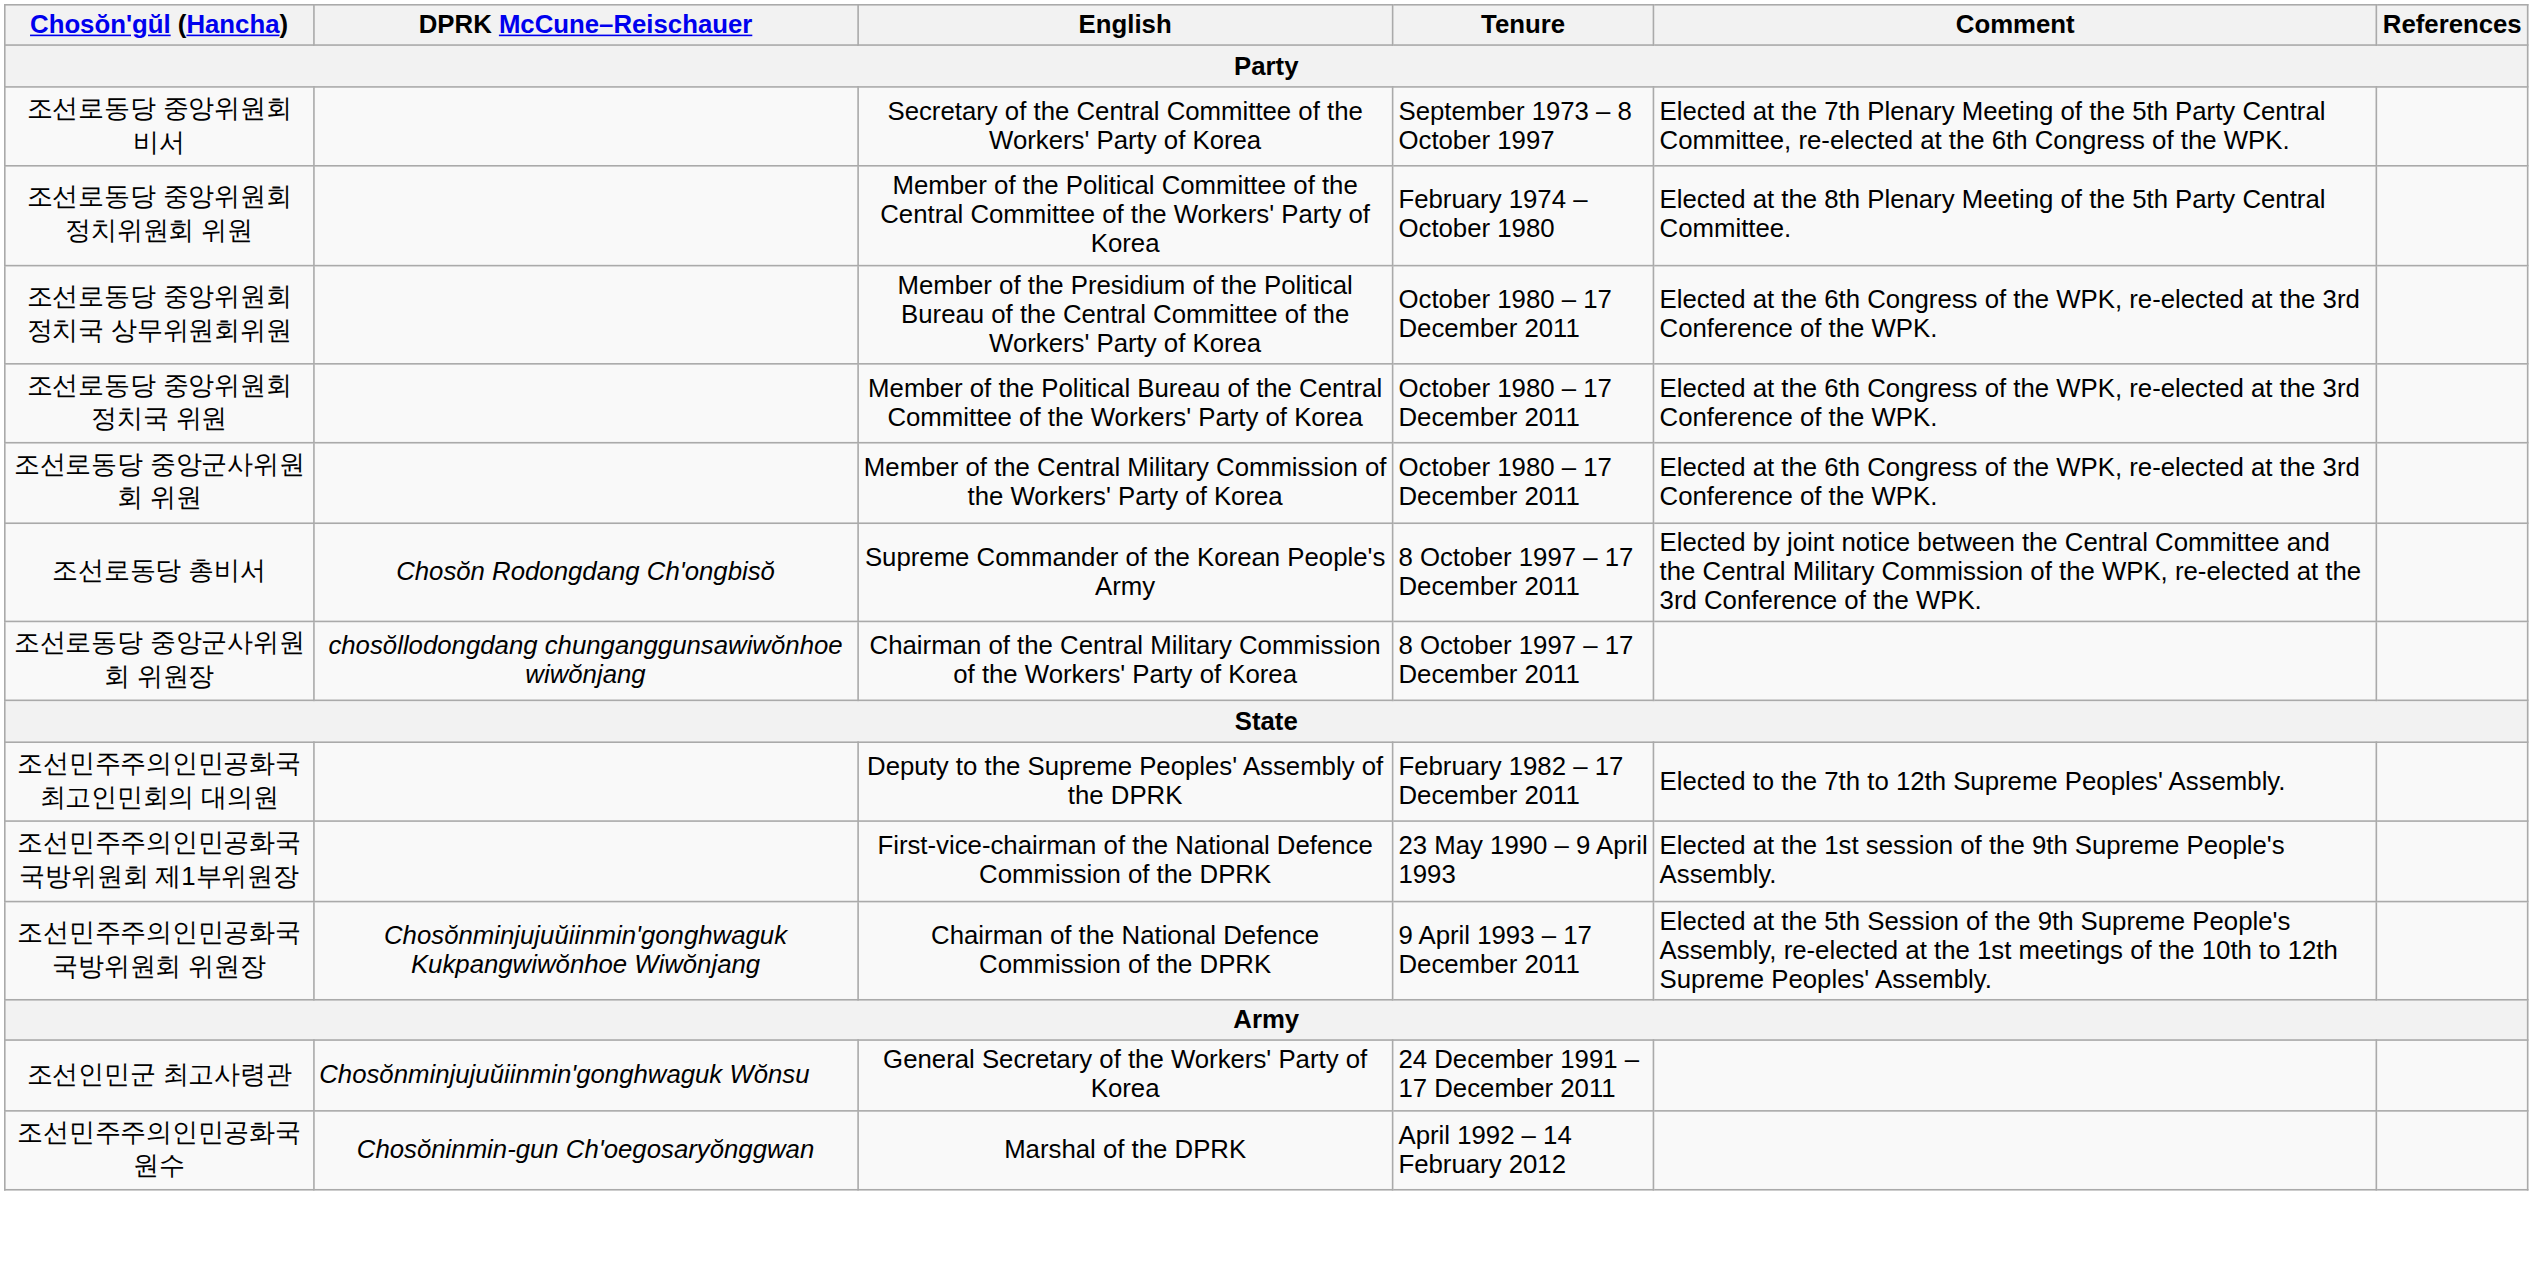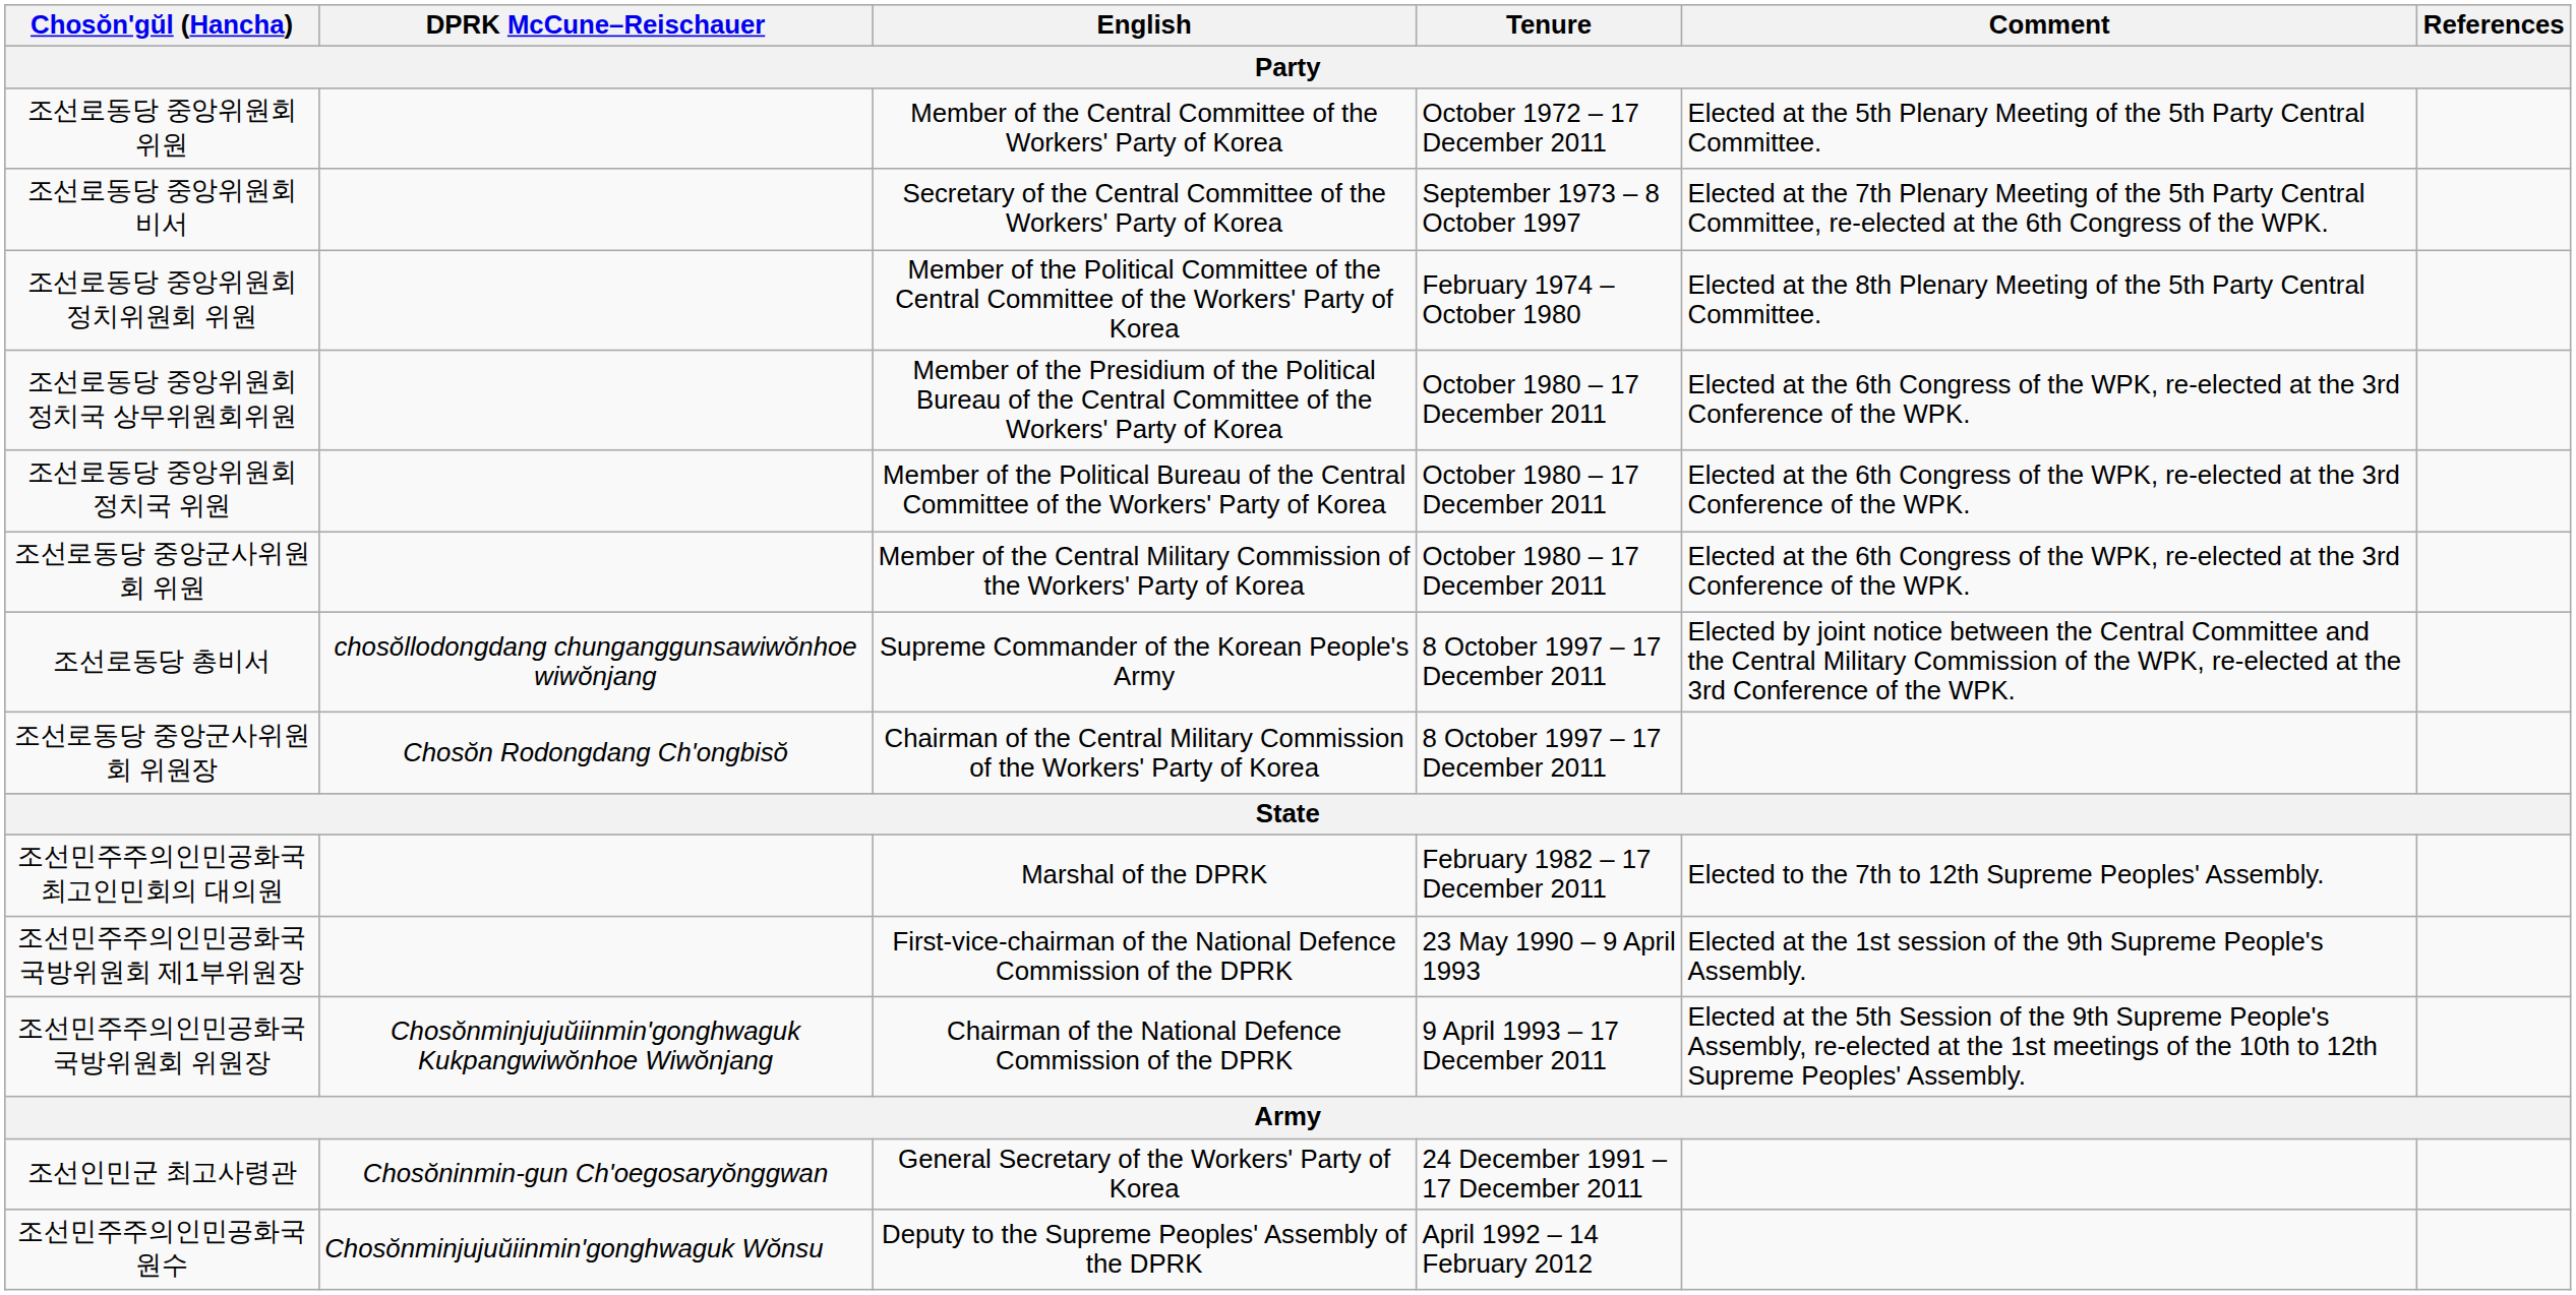 <table class="wikitable sortable">
 <tr>
 <th><a href='#'>Chosŏn'gŭl</a> (<a href='#'>Hancha</a>)</th>
 <th>DPRK <a href='#'>McCune–Reischauer</a></th>
 <th>English</th>
 <th>Tenure</th>
 <th>Comment</th>
 <th class="unsortable">References</th>
 </tr>
 <tr>
 <th colspan="6">Party</th>
+</tr>
+<tr>
+<td align="center">조선로동당 중앙위원회 위원</td>
+<td align="center"></td>
+<td align="center">Member of the Central Committee of the Workers' Party of Korea</td>
+<td>October 1972 – 17 December 2011</td>
+<td>Elected at the 5th Plenary Meeting of the 5th Party Central Committee.</td>
+<td></td>
 </tr>
 <tr>
 <td align="center">조선로동당 중앙위원회 비서</td>
 <td></td>
 <td align="center">Secretary of the Central Committee of the Workers' Party of Korea</td>
 <td>September 1973 – 8 October 1997</td>
 <td>Elected at the 7th Plenary Meeting of the 5th Party Central Committee, re-elected at the 6th Congress of the WPK.</td>
 <td></td>
 </tr>
 <tr>
 <td align="center">조선로동당 중앙위원회 정치위원회 위원</td>
 <td></td>
 <td align="center">Member of the Political Committee of the Central Committee of the Workers' Party of Korea</td>
 <td>February 1974 – October 1980</td>
 <td>Elected at the 8th Plenary Meeting of the 5th Party Central Committee.</td>
 <td></td>
 </tr>
 <tr>
 <td align="center">조선로동당 중앙위원회 정치국 상무위원회위원</td>
 <td></td>
 <td align="center">Member of the Presidium of the Political Bureau of the Central Committee of the Workers' Party of Korea</td>
 <td>October 1980 – 17 December 2011</td>
 <td>Elected at the 6th Congress of the WPK, re-elected at the 3rd Conference of the WPK.</td>
 <td></td>
 </tr>
 <tr>
 <td align="center">조선로동당 중앙위원회 정치국 위원</td>
 <td align="center"></td>
 <td align="center">Member of the Political Bureau of the Central Committee of the Workers' Party of Korea</td>
 <td>October 1980 – 17 December 2011</td>
 <td>Elected at the 6th Congress of the WPK, re-elected at the 3rd Conference of the WPK.</td>
 <td></td>
 </tr>
 <tr>
 <td align="center">조선로동당 중앙군사위원회 위원</td>
 <td></td>
 <td align="center">Member of the Central Military Commission of the Workers' Party of Korea</td>
 <td>October 1980 – 17 December 2011</td>
 <td>Elected at the 6th Congress of the WPK, re-elected at the 3rd Conference of the WPK.</td>
 <td></td>
 </tr>
 <tr>
 <td align="center">조선로동당 총비서</td>
-<td align="center"><em>Chosŏn Rodongdang Ch'ongbisŏ</em></td>
+<td align="center"><em>chosŏllodongdang chunganggunsawiwŏnhoe wiwŏnjang</em></td>
 <td align="center">Supreme Commander of the Korean People's Army</td>
 <td>8 October 1997 – 17 December 2011</td>
 <td>Elected by joint notice between the Central Committee and the Central Military Commission of the WPK, re-elected at the 3rd Conference of the WPK.</td>
 <td></td>
 </tr>
 <tr>
 <td align="center">조선로동당 중앙군사위원회 위원장</td>
-<td align="center"><em>chosŏllodongdang chunganggunsawiwŏnhoe wiwŏnjang</em></td>
+<td align="center"><em>Chosŏn Rodongdang Ch'ongbisŏ</em></td>
 <td align="center">Chairman of the Central Military Commission of the Workers' Party of Korea</td>
 <td>8 October 1997 – 17 December 2011</td>
 <td></td>
 <td></td>
 </tr>
 <tr>
 <th colspan="6">State</th>
 </tr>
 <tr>
 <td align="center">조선민주주의인민공화국 최고인민회의 대의원</td>
 <td></td>
-<td align="center">Deputy to the Supreme Peoples' Assembly of the DPRK</td>
+<td align="center">Marshal of the DPRK</td>
 <td>February 1982 – 17 December 2011</td>
 <td>Elected to the 7th to 12th Supreme Peoples' Assembly.</td>
 <td></td>
 </tr>
 <tr>
 <td align="center">조선민주주의인민공화국 국방위원회 제1부위원장</td>
 <td align="center"></td>
 <td align="center">First-vice-chairman of the National Defence Commission of the DPRK</td>
 <td>23 May 1990 – 9 April 1993</td>
 <td>Elected at the 1st session of the 9th Supreme People's Assembly.</td>
 <td></td>
 </tr>
 <tr>
 <td align="center">조선민주주의인민공화국 국방위원회 위원장</td>
 <td align="center"><em>Chosŏnminjujuŭiinmin'gonghwaguk Kukpangwiwŏnhoe Wiwŏnjang</em></td>
 <td align="center">Chairman of the National Defence Commission of the DPRK</td>
 <td>9 April 1993 – 17 December 2011</td>
 <td>Elected at the 5th Session of the 9th Supreme People's Assembly, re-elected at the 1st meetings of the 10th to 12th Supreme Peoples' Assembly.</td>
 <td></td>
 </tr>
 <tr>
 <th colspan="6">Army</th>
 </tr>
 <tr>
 <td align="center">조선인민군 최고사령관</td>
-<td><em>Chosŏnminjujuŭiinmin'gonghwaguk Wŏnsu</em></td>
+<td align="center"><em>Chosŏninmin-gun Ch'oegosaryŏnggwan</em></td>
 <td align="center">General Secretary of the Workers' Party of Korea</td>
 <td>24 December 1991 – 17 December 2011</td>
 <td></td>
 <td></td>
 </tr>
 <tr>
 <td align="center">조선민주주의인민공화국 원수</td>
-<td align="center"><em>Chosŏninmin-gun Ch'oegosaryŏnggwan</em></td>
-<td align="center">Marshal of the DPRK</td>
+<td><em>Chosŏnminjujuŭiinmin'gonghwaguk Wŏnsu</em></td>
+<td align="center">Deputy to the Supreme Peoples' Assembly of the DPRK</td>
 <td>April 1992 – 14 February 2012</td>
 <td></td>
 <td></td>
 </tr>
 </table>
